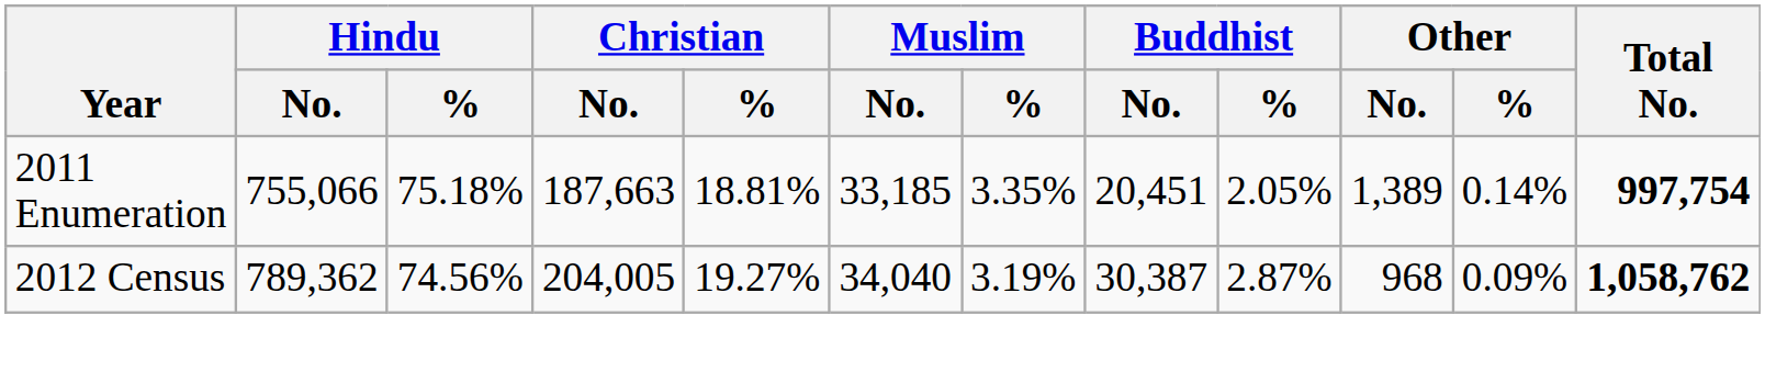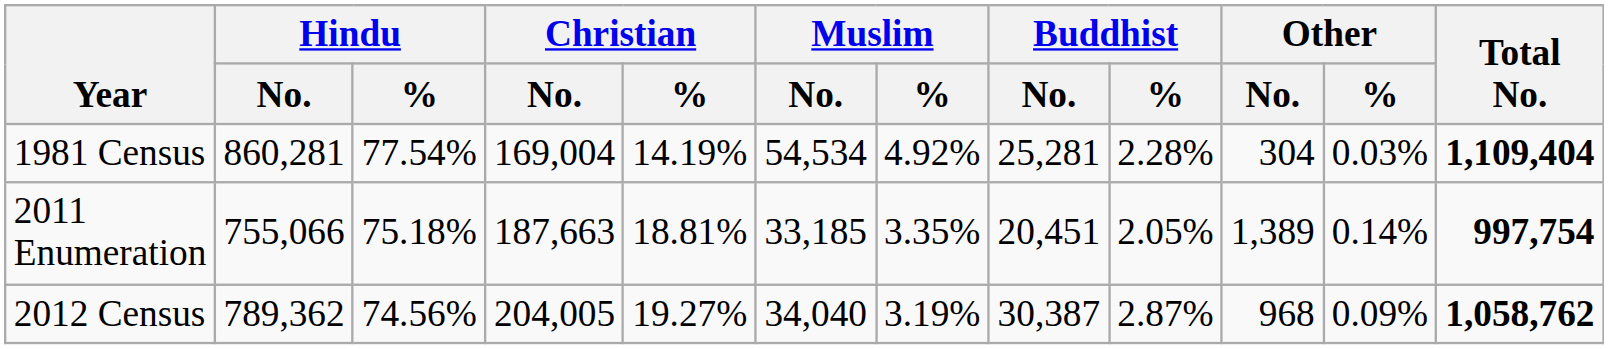 <table class="wikitable" style="text-align:right;">
 <tr>
 <th style="vertical-align:bottom;" rowspan=2>Year</th>
 <th style="vertical-align:bottom;" colspan=2><a href='#'>Hindu</a></th>
 <th style="vertical-align:bottom;" colspan=2><a href='#'>Christian</a></th>
 <th style="vertical-align:bottom;" colspan=2><a href='#'>Muslim</a></th>
 <th style="vertical-align:bottom;" colspan=2><a href='#'>Buddhist</a></th>
 <th style="vertical-align:bottom;" colspan=2>Other</th>
 <th style="vertical-align:bottom;" rowspan=2><strong>Total</strong><br><strong>No.</strong></th>
 </tr>
 <tr>
 <th style="width:60px;">No.</th>
 <th style="width:50px;">%</th>
 <th style="width:60px;">No.</th>
 <th style="width:50px;">%</th>
 <th style="width:60px;">No.</th>
 <th style="width:50px;">%</th>
 <th style="width:60px;">No.</th>
 <th style="width:50px;">%</th>
 <th style="width:60px;">No.</th>
 <th style="width:50px;">%</th>
+</tr>
+<tr>
+<td align=left>1981 Census</td>
+<td>860,281</td>
+<td>77.54%</td>
+<td>169,004</td>
+<td>14.19%</td>
+<td>54,534</td>
+<td>4.92%</td>
+<td>25,281</td>
+<td>2.28%</td>
+<td>304</td>
+<td>0.03%</td>
+<td><strong>1,109,404</strong></td>
 </tr>
 <tr>
 <td align=left>2011 Enumeration</td>
 <td>755,066</td>
 <td>75.18%</td>
 <td>187,663</td>
 <td>18.81%</td>
 <td>33,185</td>
 <td>3.35%</td>
 <td>20,451</td>
 <td>2.05%</td>
 <td>1,389</td>
 <td>0.14%</td>
 <td><strong>997,754</strong></td>
 </tr>
 <tr>
 <td align=left>2012 Census</td>
 <td>789,362</td>
 <td>74.56%</td>
 <td>204,005</td>
 <td>19.27%</td>
 <td>34,040</td>
 <td>3.19%</td>
 <td>30,387</td>
 <td>2.87%</td>
 <td>968</td>
 <td>0.09%</td>
 <td><strong>1,058,762</strong></td>
 </tr>
 </table>
